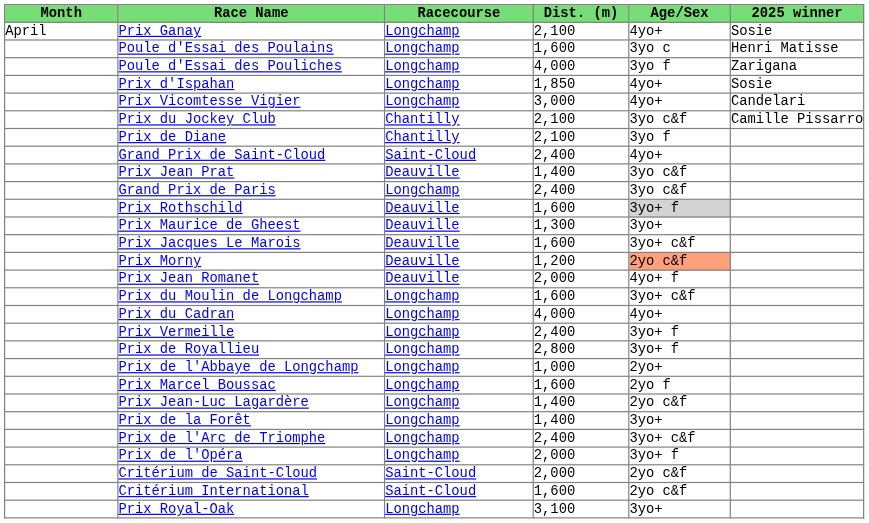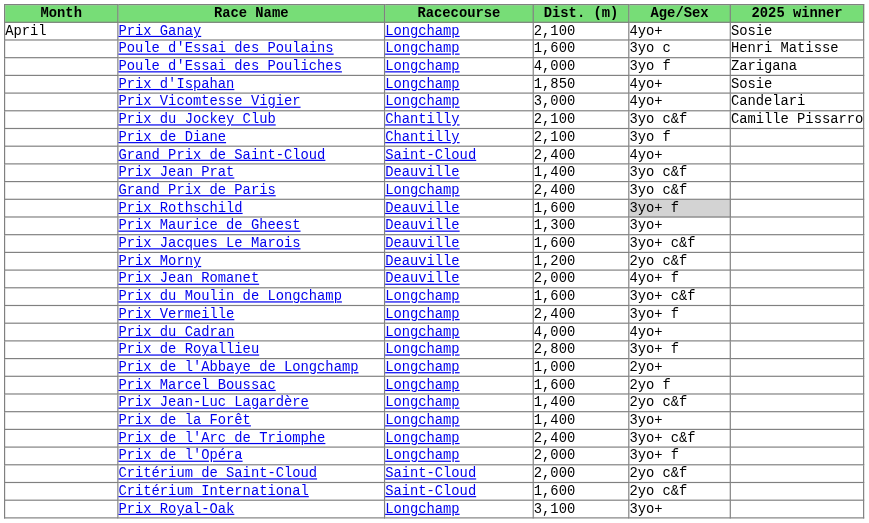 <table class = "sortable" | border="1" cellpadding="0" style="border-collapse: collapse; font-size:90%">
 <tr bgcolor="#77dd77" align="center">
 <th>Month</th>
 <th>Race Name</th>
 <th>Racecourse</th>
 <th>Dist. (m)</th>
 <th>Age/Sex</th>
 <th>2025 winner</th>
 </tr>
 <tr>
 <td width=95px>April</td>
 <td width=225px><a href='#'>Prix Ganay</a></td>
 <td width=125px><a href='#'>Longchamp</a></td>
 <td width=80px>2,100</td>
 <td width=85px>4yo+</td>
 <td>Sosie</td>
 </tr>
 <tr>
 <td></td>
 <td><a href='#'>Poule d'Essai des Poulains</a></td>
 <td><a href='#'>Longchamp</a></td>
 <td>1,600</td>
 <td>3yo c</td>
 <td>Henri Matisse</td>
 </tr>
 <tr>
 <td></td>
 <td><a href='#'>Poule d'Essai des Pouliches</a></td>
 <td><a href='#'>Longchamp</a></td>
 <td>4,000</td>
 <td>3yo f</td>
 <td>Zarigana</td>
 </tr>
 <tr>
 <td></td>
 <td><a href='#'>Prix d'Ispahan</a></td>
 <td><a href='#'>Longchamp</a></td>
 <td>1,850</td>
 <td>4yo+</td>
 <td>Sosie</td>
 </tr>
 <tr>
 <td></td>
 <td><a href='#'>Prix Vicomtesse Vigier</a></td>
 <td><a href='#'>Longchamp</a></td>
 <td>3,000</td>
 <td>4yo+</td>
 <td>Candelari</td>
 </tr>
 <tr>
 <td></td>
 <td><a href='#'>Prix du Jockey Club</a></td>
 <td><a href='#'>Chantilly</a></td>
 <td>2,100</td>
 <td>3yo c&f</td>
 <td>Camille Pissarro</td>
 </tr>
 <tr>
 <td></td>
 <td><a href='#'>Prix de Diane</a></td>
 <td><a href='#'>Chantilly</a></td>
 <td>2,100</td>
 <td>3yo f</td>
 <td></td>
 </tr>
 <tr>
 <td></td>
 <td><a href='#'>Grand Prix de Saint-Cloud</a></td>
 <td><a href='#'>Saint-Cloud</a></td>
 <td>2,400</td>
 <td>4yo+</td>
 <td></td>
 </tr>
 <tr>
 <td></td>
 <td><a href='#'>Prix Jean Prat</a></td>
 <td><a href='#'>Deauville</a></td>
 <td>1,400</td>
 <td>3yo c&f</td>
 <td></td>
 </tr>
 <tr>
 <td></td>
 <td><a href='#'>Grand Prix de Paris</a></td>
 <td><a href='#'>Longchamp</a></td>
 <td>2,400</td>
 <td>3yo c&f</td>
 <td></td>
 </tr>
 <tr>
 <td></td>
 <td><a href='#'>Prix Rothschild</a></td>
 <td><a href='#'>Deauville</a></td>
 <td>1,600</td>
 <td style="background: lightgrey;">3yo+ f</td>
 <td></td>
 </tr>
 <tr>
 <td></td>
 <td><a href='#'>Prix Maurice de Gheest</a></td>
 <td><a href='#'>Deauville</a></td>
 <td>1,300</td>
 <td>3yo+</td>
 <td></td>
 </tr>
 <tr>
 <td></td>
 <td><a href='#'>Prix Jacques Le Marois</a></td>
 <td><a href='#'>Deauville</a></td>
 <td>1,600</td>
 <td>3yo+ c&f</td>
 <td></td>
 </tr>
 <tr>
 <td></td>
 <td><a href='#'>Prix Morny</a></td>
 <td><a href='#'>Deauville</a></td>
 <td>1,200</td>
-<td style="background: lightsalmon;">2yo c&f</td>
+<td>2yo c&f</td>
 <td></td>
 </tr>
 <tr>
 <td></td>
 <td><a href='#'>Prix Jean Romanet</a></td>
 <td><a href='#'>Deauville</a></td>
 <td>2,000</td>
 <td>4yo+ f</td>
 <td></td>
 </tr>
 <tr>
 <td></td>
 <td><a href='#'>Prix du Moulin de Longchamp</a></td>
 <td><a href='#'>Longchamp</a></td>
 <td>1,600</td>
 <td>3yo+ c&f</td>
 <td></td>
 </tr>
 <tr>
 <td></td>
+<td><a href='#'>Prix Vermeille</a></td>
+<td><a href='#'>Longchamp</a></td>
+<td>2,400</td>
+<td>3yo+ f</td>
+<td></td>
+</tr>
+<tr>
+<td></td>
 <td><a href='#'>Prix du Cadran</a></td>
 <td><a href='#'>Longchamp</a></td>
 <td>4,000</td>
 <td>4yo+</td>
-<td></td>
-</tr>
-<tr>
-<td></td>
-<td><a href='#'>Prix Vermeille</a></td>
-<td><a href='#'>Longchamp</a></td>
-<td>2,400</td>
-<td>3yo+ f</td>
 <td></td>
 </tr>
 <tr>
 <td></td>
 <td><a href='#'>Prix de Royallieu</a></td>
 <td><a href='#'>Longchamp</a></td>
 <td>2,800</td>
 <td>3yo+ f</td>
 <td></td>
 </tr>
 <tr>
 <td></td>
 <td><a href='#'>Prix de l'Abbaye de Longchamp</a></td>
 <td><a href='#'>Longchamp</a></td>
 <td>1,000</td>
 <td>2yo+</td>
 <td></td>
 </tr>
 <tr>
 <td></td>
 <td><a href='#'>Prix Marcel Boussac</a></td>
 <td><a href='#'>Longchamp</a></td>
 <td>1,600</td>
 <td>2yo f</td>
 <td></td>
 </tr>
 <tr>
 <td></td>
 <td><a href='#'>Prix Jean-Luc Lagardère</a></td>
 <td><a href='#'>Longchamp</a></td>
 <td>1,400</td>
 <td>2yo c&f</td>
 <td></td>
 </tr>
 <tr>
 <td></td>
 <td><a href='#'>Prix de la Forêt</a></td>
 <td><a href='#'>Longchamp</a></td>
 <td>1,400</td>
 <td>3yo+</td>
 <td></td>
 </tr>
 <tr>
 <td></td>
 <td><a href='#'>Prix de l'Arc de Triomphe</a></td>
 <td><a href='#'>Longchamp</a></td>
 <td>2,400</td>
 <td>3yo+ c&f</td>
 <td></td>
 </tr>
 <tr>
 <td></td>
 <td><a href='#'>Prix de l'Opéra</a></td>
 <td><a href='#'>Longchamp</a></td>
 <td>2,000</td>
 <td>3yo+ f</td>
 <td></td>
 </tr>
 <tr>
 <td></td>
 <td><a href='#'>Critérium de Saint-Cloud</a></td>
 <td><a href='#'>Saint-Cloud</a></td>
 <td>2,000</td>
 <td>2yo c&f</td>
 <td></td>
 </tr>
 <tr>
 <td></td>
 <td><a href='#'>Critérium International</a></td>
 <td><a href='#'>Saint-Cloud</a></td>
 <td>1,600</td>
 <td>2yo c&f</td>
 <td></td>
 </tr>
 <tr>
 <td></td>
 <td><a href='#'>Prix Royal-Oak</a></td>
 <td><a href='#'>Longchamp</a></td>
 <td>3,100</td>
 <td>3yo+</td>
 <td></td>
 </tr>
 </table>
